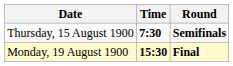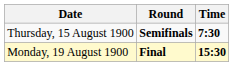 <table class="wikitable">
 <tr>
 <th>Date</th>
+<th>Round</th>
 <th>Time</th>
-<th>Round</th>
 </tr>
 <tr>
 <td>Thursday, 15 August 1900</td>
+<td><strong>Semifinals</strong></td>
 <td><strong>7:30</strong></td>
-<td><strong>Semifinals</strong></td>
 </tr>
 <tr style=background:lemonchiffon>
 <td>Monday, 19 August 1900</td>
+<td><strong>Final</strong></td>
 <td><strong>15:30</strong></td>
-<td><strong>Final</strong></td>
 </tr>
 </table>
